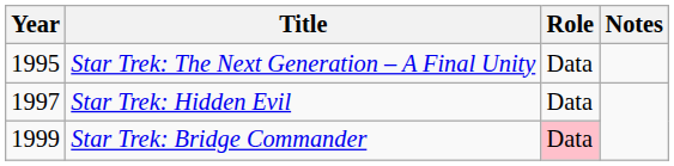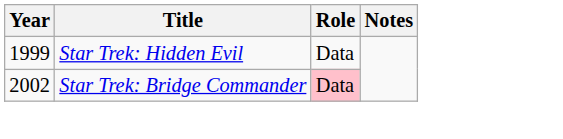 <table class="wikitable sortable">
 <tr>
 <th>Year</th>
 <th>Title</th>
 <th>Role</th>
 <th>Notes</th>
 </tr>
 <tr>
-<td>1995</td>
-<td><em><a href='#'>Star Trek: The Next Generation – A Final Unity</a></em></td>
-<td>Data</td>
-<td></td>
-</tr>
-<tr>
-<td>1997</td>
+<td>1999</td>
 <td><em><a href='#'>Star Trek: Hidden Evil</a></em></td>
 <td>Data</td>
 </tr>
 <tr>
-<td>1999</td>
+<td>2002</td>
 <td><em><a href='#'>Star Trek: Bridge Commander</a></em></td>
 <td style="background: pink;">Data</td>
 </tr>
 </table>
